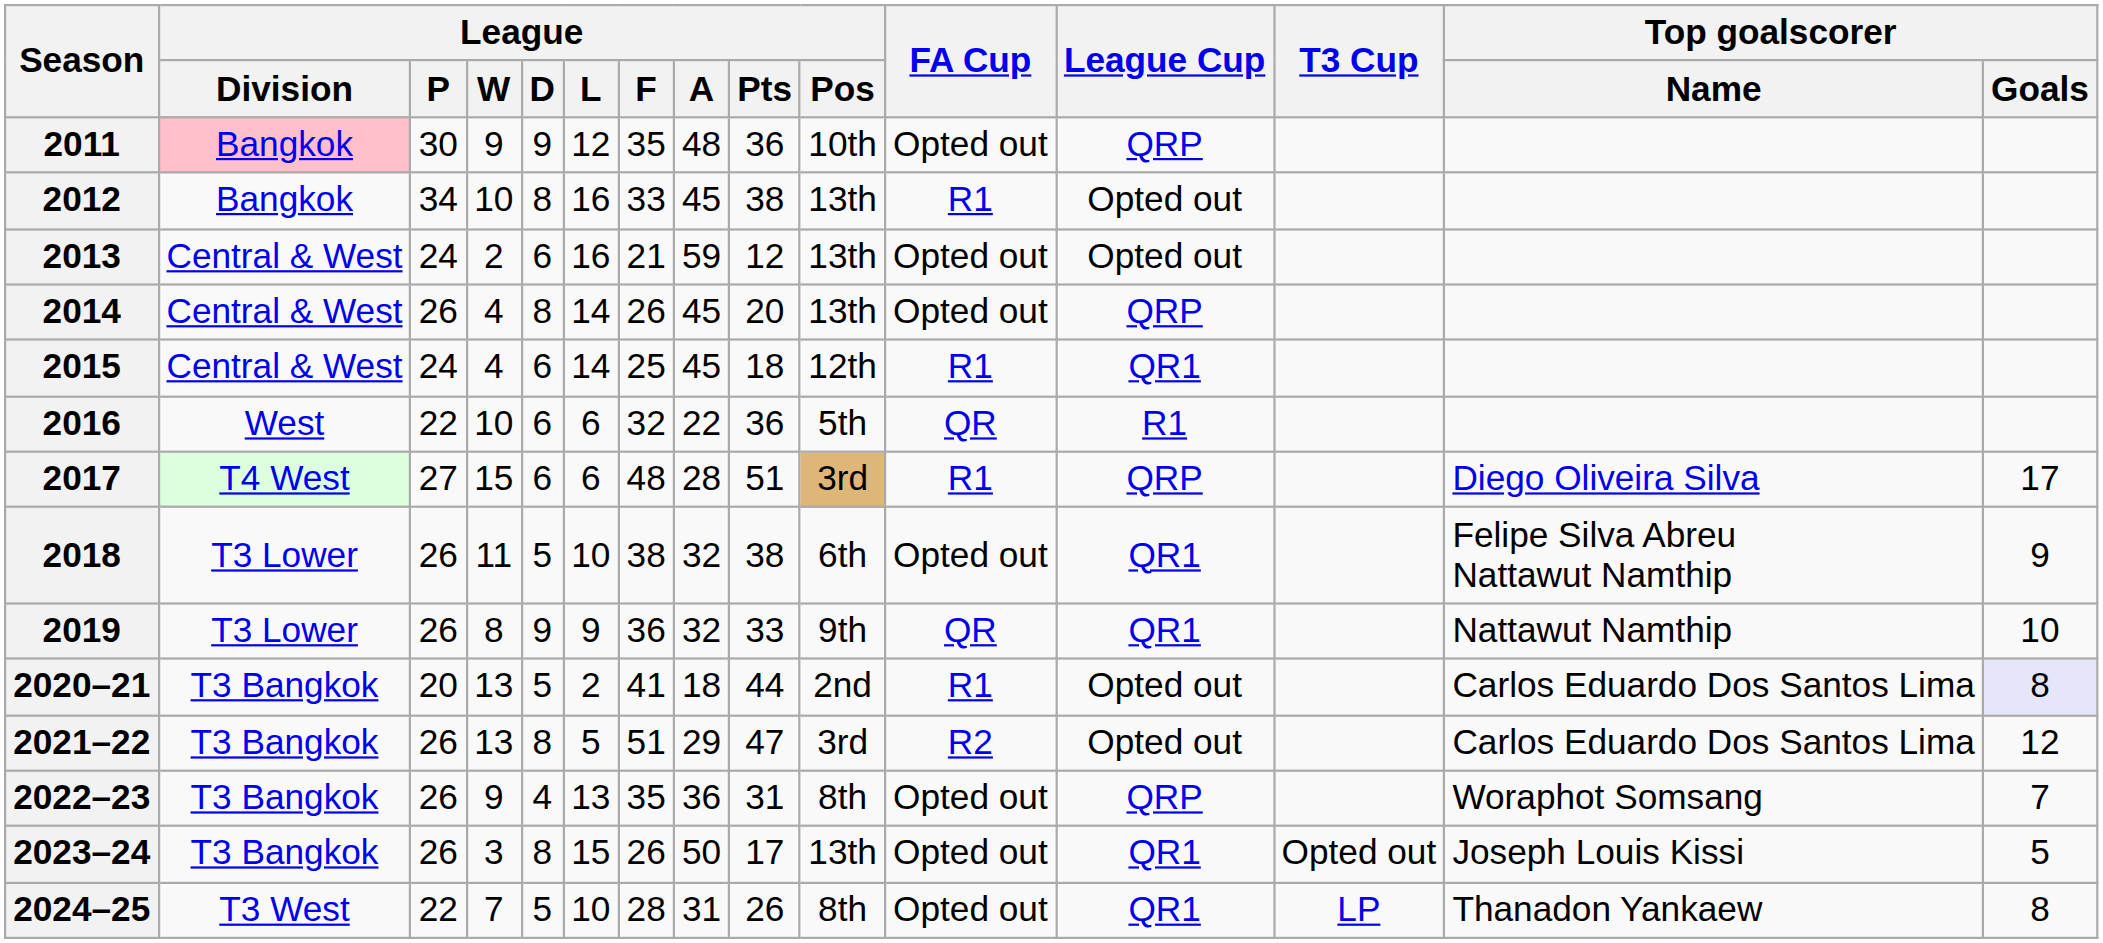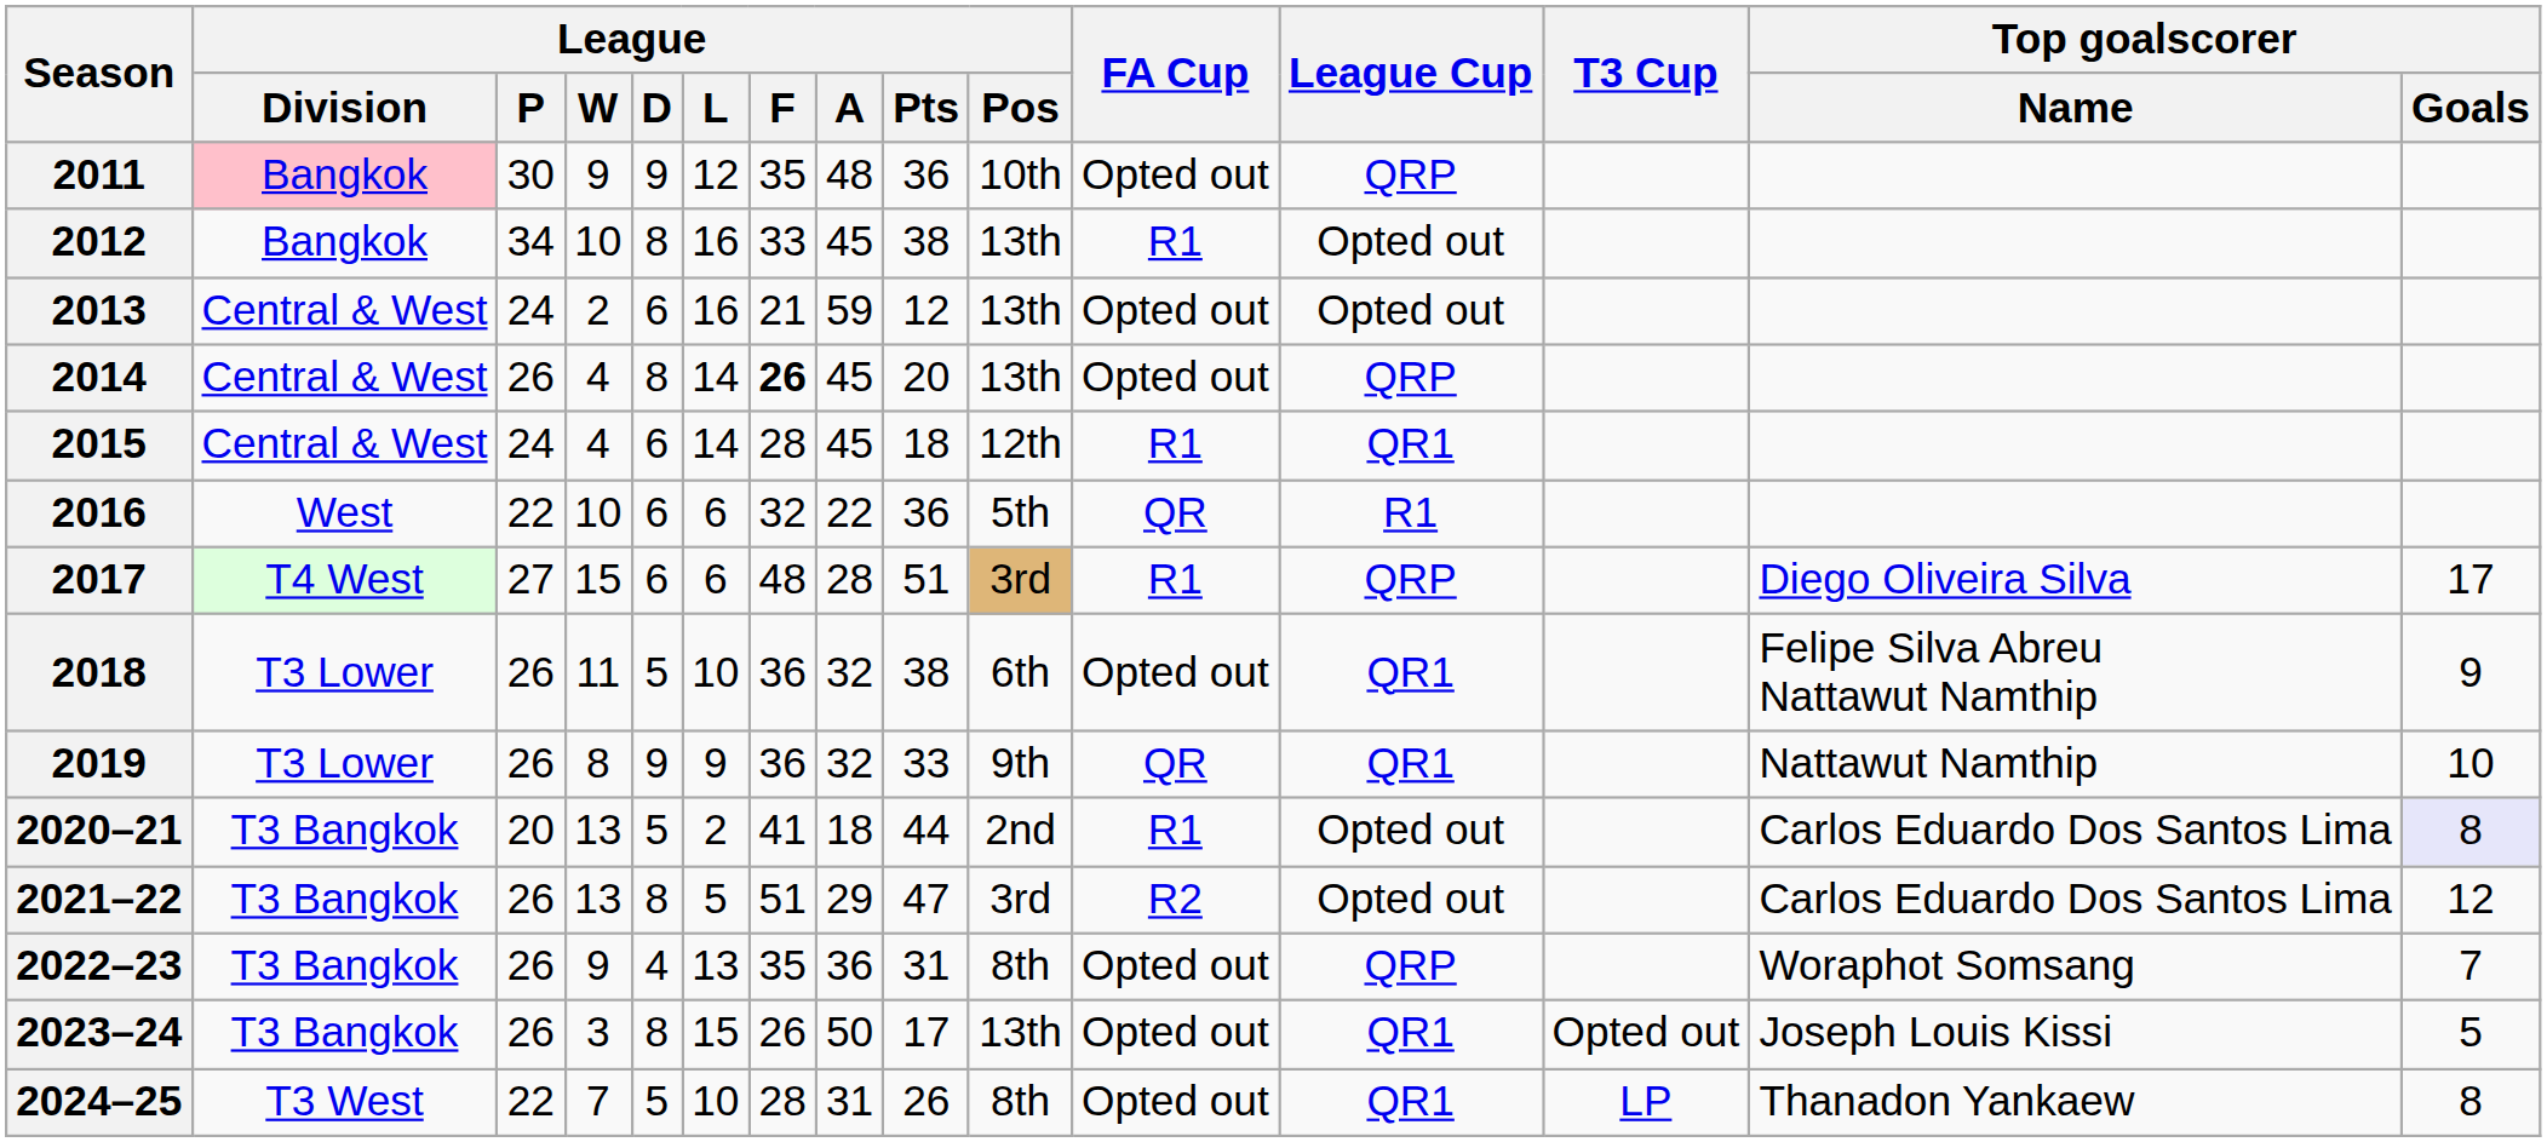 <table class="wikitable" style="text-align: center">
 <tr>
 <th rowspan=2>Season</th>
 <th colspan=9>League</th>
 <th rowspan=2><a href='#'>FA Cup</a></th>
 <th rowspan=2><a href='#'>League Cup</a></th>
 <th rowspan=2><a href='#'>T3 Cup</a></th>
 <th colspan=2>Top goalscorer</th>
 </tr>
 <tr>
 <th>Division</th>
 <th>P</th>
 <th>W</th>
 <th>D</th>
 <th>L</th>
 <th>F</th>
 <th>A</th>
 <th>Pts</th>
 <th>Pos</th>
 <th>Name</th>
 <th>Goals</th>
 </tr>
 <tr>
 <th>2011</th>
 <td style="background: pink;"><a href='#'>Bangkok</a></td>
 <td>30</td>
 <td>9</td>
 <td>9</td>
 <td>12</td>
 <td>35</td>
 <td>48</td>
 <td>36</td>
 <td>10th</td>
 <td>Opted out</td>
 <td><a href='#'>QRP</a></td>
 <td></td>
 <td></td>
 <td></td>
 </tr>
 <tr>
 <th>2012</th>
 <td><a href='#'>Bangkok</a></td>
 <td>34</td>
 <td>10</td>
 <td>8</td>
 <td>16</td>
 <td>33</td>
 <td>45</td>
 <td>38</td>
 <td>13th</td>
 <td><a href='#'>R1</a></td>
 <td>Opted out</td>
 <td></td>
 <td></td>
 <td></td>
 </tr>
 <tr>
 <th>2013</th>
 <td><a href='#'>Central & West</a></td>
 <td>24</td>
 <td>2</td>
 <td>6</td>
 <td>16</td>
 <td>21</td>
 <td>59</td>
 <td>12</td>
 <td>13th</td>
 <td>Opted out</td>
 <td>Opted out</td>
 <td></td>
 <td></td>
 <td></td>
 </tr>
 <tr>
 <th>2014</th>
 <td><a href='#'>Central & West</a></td>
 <td>26</td>
 <td>4</td>
 <td>8</td>
 <td>14</td>
-<td>26</td>
+<td><strong>26</strong></td>
 <td>45</td>
 <td>20</td>
 <td>13th</td>
 <td>Opted out</td>
 <td><a href='#'>QRP</a></td>
 <td></td>
 <td></td>
 <td></td>
 </tr>
 <tr>
 <th>2015</th>
 <td><a href='#'>Central & West</a></td>
 <td>24</td>
 <td>4</td>
 <td>6</td>
 <td>14</td>
-<td>25</td>
+<td>28</td>
 <td>45</td>
 <td>18</td>
 <td>12th</td>
 <td><a href='#'>R1</a></td>
 <td><a href='#'>QR1</a></td>
 <td></td>
 <td></td>
 <td></td>
 </tr>
 <tr>
 <th>2016</th>
 <td><a href='#'>West</a></td>
 <td>22</td>
 <td>10</td>
 <td>6</td>
 <td>6</td>
 <td>32</td>
 <td>22</td>
 <td>36</td>
 <td>5th</td>
 <td><a href='#'>QR</a></td>
 <td><a href='#'>R1</a></td>
 <td></td>
 <td></td>
 <td></td>
 </tr>
 <tr>
 <th>2017</th>
 <td bgcolor="#DDFFDD"><a href='#'>T4 West</a></td>
 <td>27</td>
 <td>15</td>
 <td>6</td>
 <td>6</td>
 <td>48</td>
 <td>28</td>
 <td>51</td>
 <td bgcolor=#deb678>3rd</td>
 <td><a href='#'>R1</a></td>
 <td><a href='#'>QRP</a></td>
 <td></td>
 <td align="left"> <a href='#'>Diego Oliveira Silva</a></td>
 <td>17</td>
 </tr>
 <tr>
 <th>2018</th>
 <td><a href='#'>T3 Lower</a></td>
 <td>26</td>
 <td>11</td>
 <td>5</td>
 <td>10</td>
-<td>38</td>
+<td>36</td>
 <td>32</td>
 <td>38</td>
 <td>6th</td>
 <td>Opted out</td>
 <td><a href='#'>QR1</a></td>
 <td></td>
 <td align="left"> Felipe Silva Abreu<br> Nattawut Namthip</td>
 <td>9</td>
 </tr>
 <tr>
 <th>2019</th>
 <td><a href='#'>T3 Lower</a></td>
 <td>26</td>
 <td>8</td>
 <td>9</td>
 <td>9</td>
 <td>36</td>
 <td>32</td>
 <td>33</td>
 <td>9th</td>
 <td><a href='#'>QR</a></td>
 <td><a href='#'>QR1</a></td>
 <td></td>
 <td align="left"> Nattawut Namthip</td>
 <td>10</td>
 </tr>
 <tr>
 <th>2020–21</th>
 <td><a href='#'>T3 Bangkok</a></td>
 <td>20</td>
 <td>13</td>
 <td>5</td>
 <td>2</td>
 <td>41</td>
 <td>18</td>
 <td>44</td>
 <td>2nd</td>
 <td><a href='#'>R1</a></td>
 <td>Opted out</td>
 <td></td>
 <td align="left"> Carlos Eduardo Dos Santos Lima</td>
 <td style="background: lavender;">8</td>
 </tr>
 <tr>
 <th>2021–22</th>
 <td><a href='#'>T3 Bangkok</a></td>
 <td>26</td>
 <td>13</td>
 <td>8</td>
 <td>5</td>
 <td>51</td>
 <td>29</td>
 <td>47</td>
 <td>3rd</td>
 <td><a href='#'>R2</a></td>
 <td>Opted out</td>
 <td></td>
 <td align="left"> Carlos Eduardo Dos Santos Lima</td>
 <td>12</td>
 </tr>
 <tr>
 <th>2022–23</th>
 <td><a href='#'>T3 Bangkok</a></td>
 <td>26</td>
 <td>9</td>
 <td>4</td>
 <td>13</td>
 <td>35</td>
 <td>36</td>
 <td>31</td>
 <td>8th</td>
 <td>Opted out</td>
 <td><a href='#'>QRP</a></td>
 <td></td>
 <td align="left"> Woraphot Somsang</td>
 <td>7</td>
 </tr>
 <tr>
 <th>2023–24</th>
 <td><a href='#'>T3 Bangkok</a></td>
 <td>26</td>
 <td>3</td>
 <td>8</td>
 <td>15</td>
 <td>26</td>
 <td>50</td>
 <td>17</td>
 <td>13th</td>
 <td>Opted out</td>
 <td><a href='#'>QR1</a></td>
 <td>Opted out</td>
 <td align="left"> Joseph Louis Kissi</td>
 <td>5</td>
 </tr>
 <tr>
 <th>2024–25</th>
 <td><a href='#'>T3 West</a></td>
 <td>22</td>
 <td>7</td>
 <td>5</td>
 <td>10</td>
 <td>28</td>
 <td>31</td>
 <td>26</td>
 <td>8th</td>
 <td>Opted out</td>
 <td><a href='#'>QR1</a></td>
 <td><a href='#'>LP</a></td>
 <td align="left"> Thanadon Yankaew</td>
 <td>8</td>
 </tr>
 </table>
